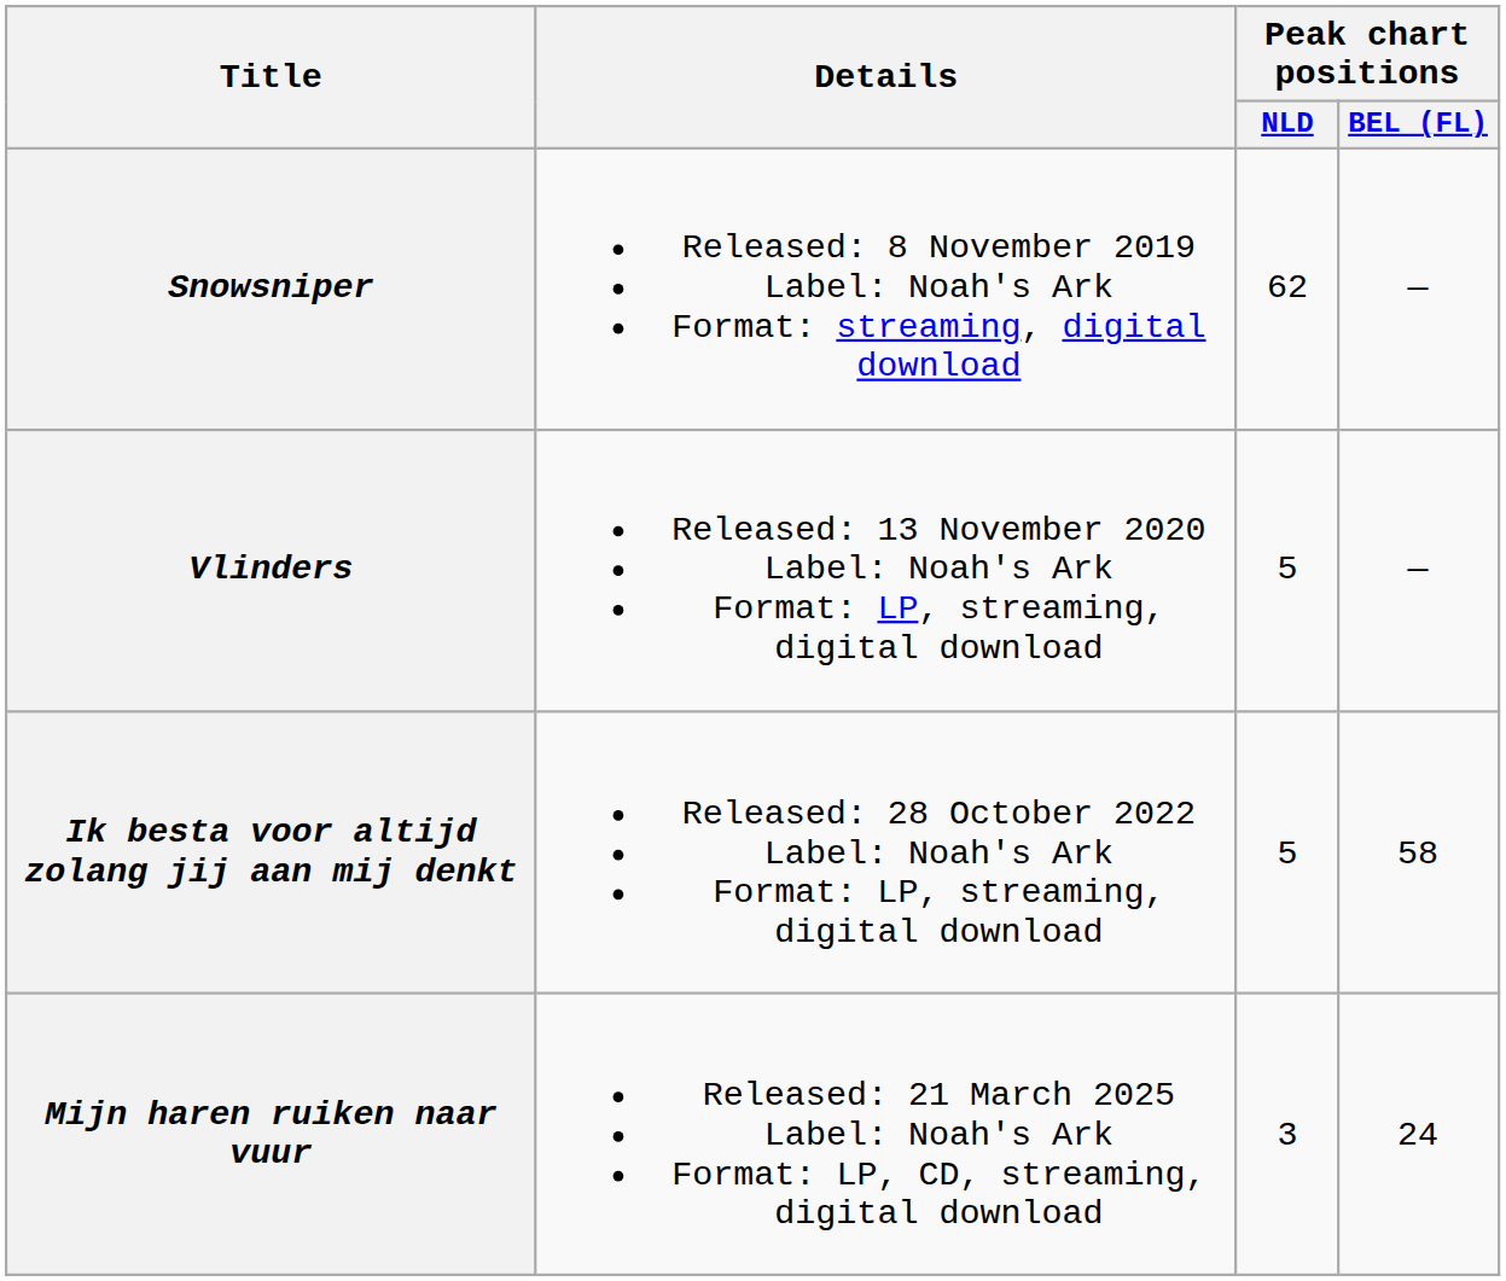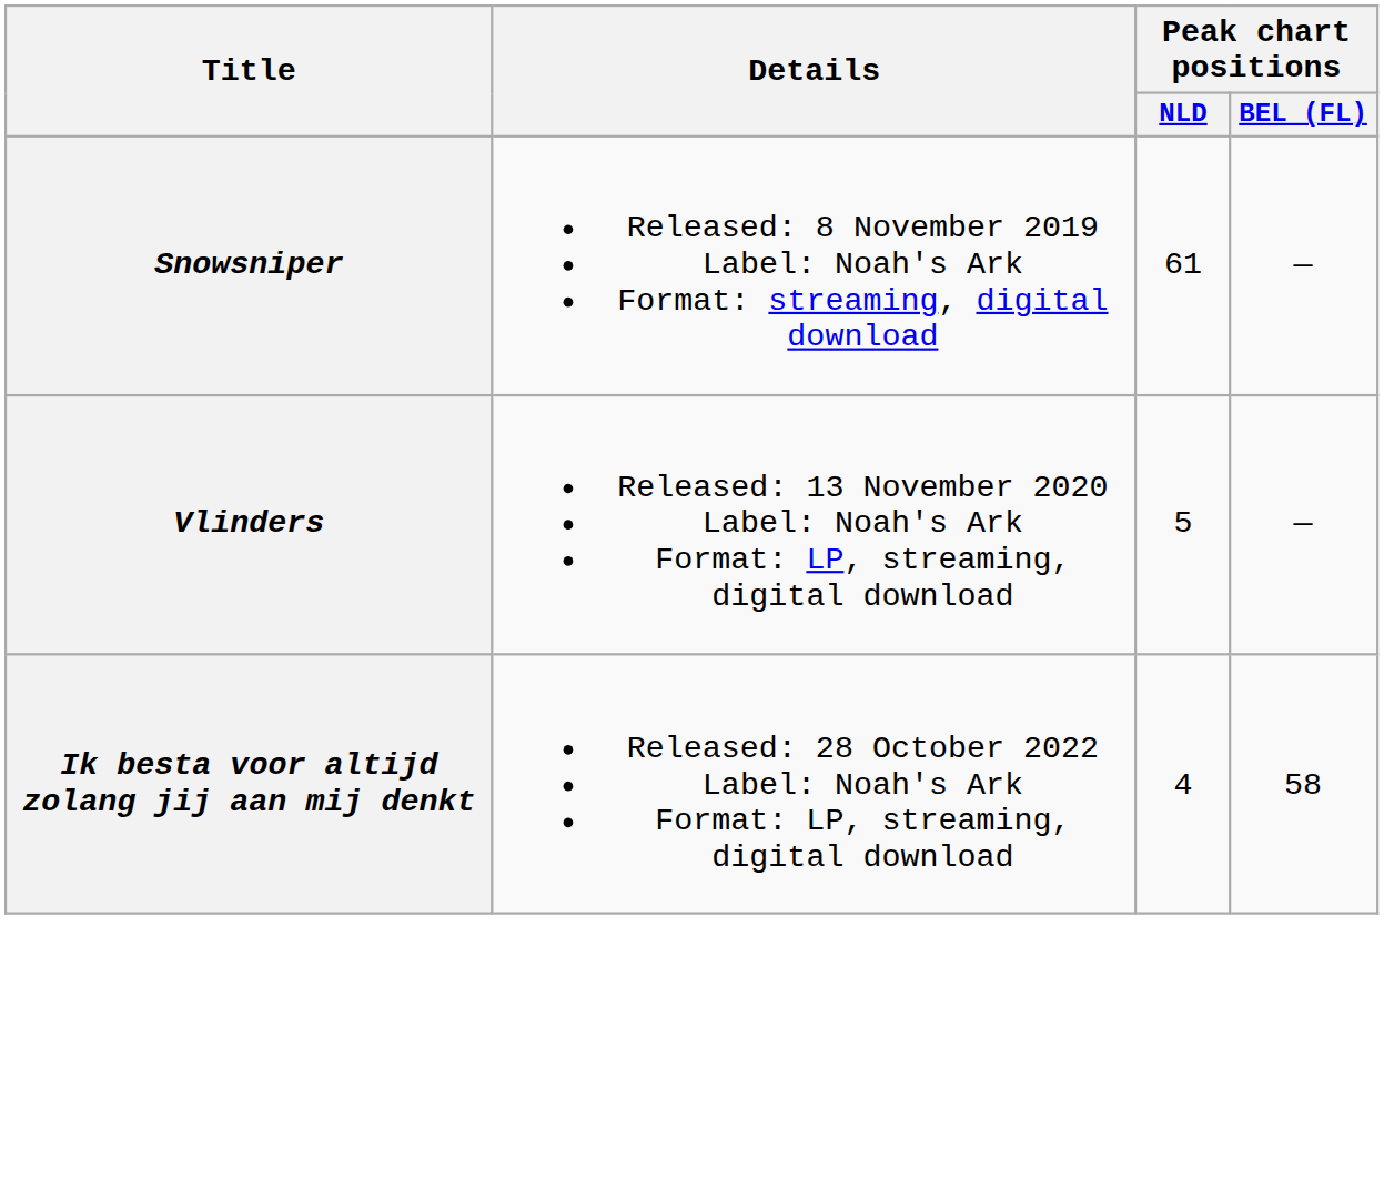 <table class="wikitable plainrowheaders" style="text-align:center;">
 <tr>
 <th scope="col" rowspan="2" style="width:15em;">Title</th>
 <th scope="col" rowspan="2" style="width:20em;">Details</th>
 <th scope="col" colspan="2">Peak chart positions</th>
 </tr>
 <tr>
 <th scope="col" style="width:3em;font-size:85%;"><a href='#'>NLD</a><br></th>
 <th scope="col" style="width:5em;font-size:85%;"><a href='#'>BEL (FL)</a><br></th>
 </tr>
 <tr>
 <th scope="row"><em>Snowsniper</em></th>
 <td><br><ul><li>Released: 8 November 2019</li><li>Label: Noah's Ark</li><li>Format: <a href='#'>streaming</a>, <a href='#'>digital download</a></li></ul></td>
-<td>62</td>
+<td>61</td>
 <td>—</td>
 </tr>
 <tr>
 <th scope="row"><em>Vlinders</em></th>
 <td><br><ul><li>Released: 13 November 2020</li><li>Label: Noah's Ark</li><li>Format: <a href='#'>LP</a>, streaming, digital download</li></ul></td>
 <td>5</td>
 <td>—</td>
 </tr>
 <tr>
 <th scope="row"><em>Ik besta voor altijd zolang jij aan mij denkt</em></th>
 <td><br><ul><li>Released: 28 October 2022</li><li>Label: Noah's Ark</li><li>Format: LP, streaming, digital download</li></ul></td>
-<td>5</td>
+<td>4</td>
 <td>58</td>
 </tr>
-<tr>
-<th scope="row"><em>Mijn haren ruiken naar vuur</em></th>
-<td><br><ul><li>Released: 21 March 2025</li><li>Label: Noah's Ark</li><li>Format: LP, CD, streaming, digital download</li></ul></td>
-<td>3</td>
-<td>24</td>
-</tr>
 </table>
